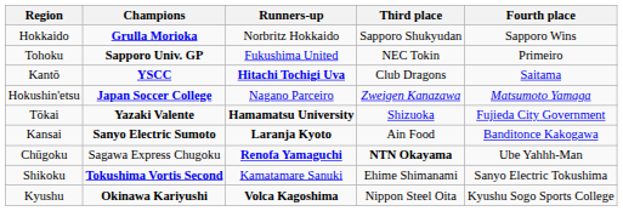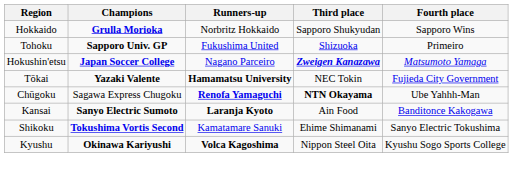 <table class="wikitable" style="text-align:center;">
 <tr>
 <th>Region</th>
 <th>Champions</th>
 <th>Runners-up</th>
 <th>Third place</th>
 <th>Fourth place</th>
 </tr>
 <tr>
 <td>Hokkaido</td>
 <td><strong><a href='#'>Grulla Morioka</a></strong></td>
 <td>Norbritz Hokkaido</td>
 <td>Sapporo Shukyudan</td>
 <td>Sapporo Wins</td>
 </tr>
 <tr>
 <td>Tohoku</td>
 <td><strong>Sapporo Univ. GP</strong></td>
 <td><a href='#'>Fukushima United</a></td>
-<td>NEC Tokin</td>
+<td><a href='#'>Shizuoka</a></td>
 <td>Primeiro</td>
-</tr>
-<tr>
-<td>Kantō</td>
-<td><strong><a href='#'>YSCC</a></strong></td>
-<td><strong><a href='#'>Hitachi Tochigi Uva</a></strong></td>
-<td>Club Dragons</td>
-<td><a href='#'>Saitama</a></td>
 </tr>
 <tr>
 <td>Hokushin'etsu</td>
 <td><strong><a href='#'>Japan Soccer College</a></strong></td>
 <td><a href='#'>Nagano Parceiro</a></td>
-<td><em><a href='#'>Zweigen Kanazawa</a></em></td>
+<td><strong><em><a href='#'>Zweigen Kanazawa</a></em></strong></td>
 <td><em><a href='#'>Matsumoto Yamaga</a></em></td>
 </tr>
 <tr>
 <td>Tōkai</td>
 <td><strong>Yazaki Valente</strong></td>
 <td><strong>Hamamatsu University</strong></td>
-<td><a href='#'>Shizuoka</a></td>
+<td>NEC Tokin</td>
 <td><a href='#'>Fujieda City Government</a></td>
+</tr>
+<tr>
+<td>Chūgoku</td>
+<td>Sagawa Express Chugoku</td>
+<td><strong><a href='#'>Renofa Yamaguchi</a></strong></td>
+<td><strong>NTN Okayama</strong></td>
+<td>Ube Yahhh-Man</td>
 </tr>
 <tr>
 <td>Kansai</td>
 <td><strong>Sanyo Electric Sumoto</strong></td>
 <td><strong>Laranja Kyoto</strong></td>
 <td>Ain Food</td>
 <td><a href='#'>Banditonce Kakogawa</a></td>
-</tr>
-<tr>
-<td>Chūgoku</td>
-<td>Sagawa Express Chugoku</td>
-<td><strong><a href='#'>Renofa Yamaguchi</a></strong></td>
-<td><strong>NTN Okayama</strong></td>
-<td>Ube Yahhh-Man</td>
 </tr>
 <tr>
 <td>Shikoku</td>
 <td><strong><a href='#'>Tokushima Vortis Second</a></strong></td>
 <td><a href='#'>Kamatamare Sanuki</a></td>
 <td>Ehime Shimanami</td>
 <td>Sanyo Electric Tokushima</td>
 </tr>
 <tr>
 <td>Kyushu</td>
 <td><strong>Okinawa Kariyushi</strong></td>
 <td><strong>Volca Kagoshima</strong></td>
 <td>Nippon Steel Oita</td>
 <td>Kyushu Sogo Sports College</td>
 </tr>
 </table>
